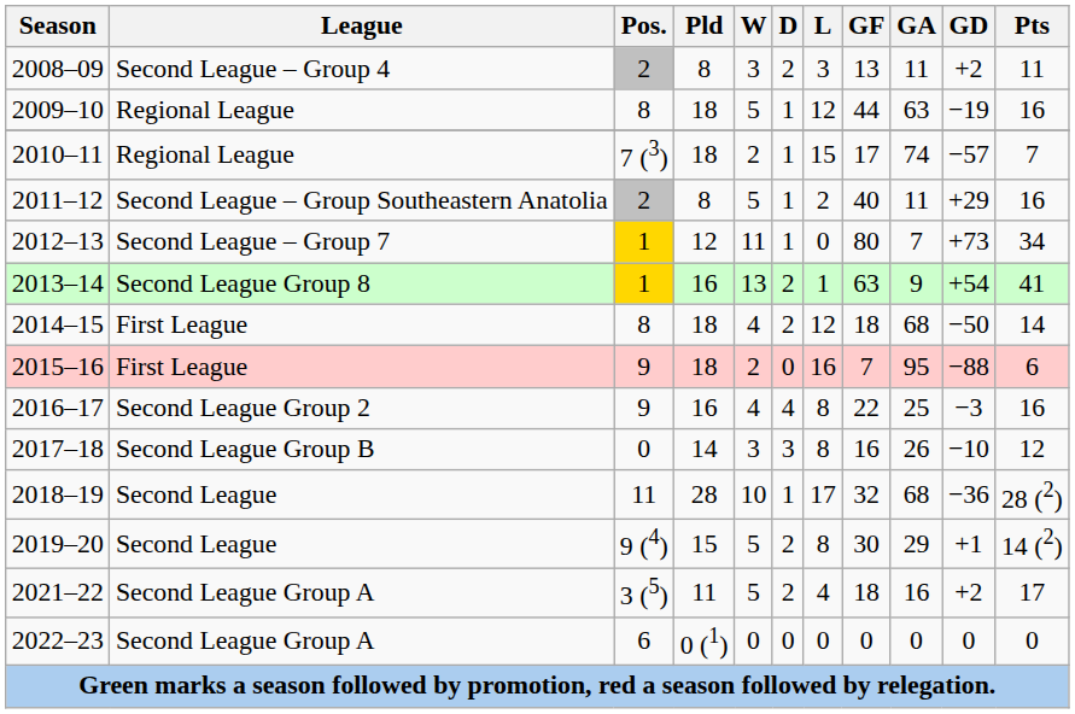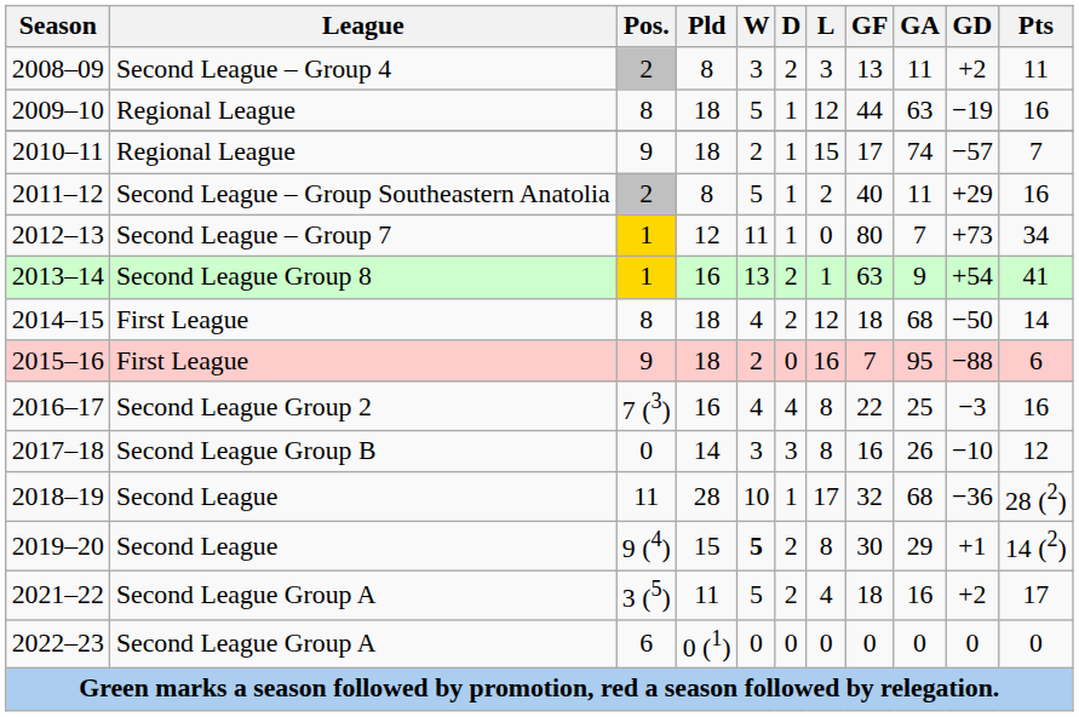 <table class="wikitable">
 <tr>
 <th>Season</th>
 <th>League</th>
 <th>Pos.</th>
 <th>Pld</th>
 <th>W</th>
 <th>D</th>
 <th>L</th>
 <th>GF</th>
 <th>GA</th>
 <th>GD</th>
 <th>Pts</th>
 </tr>
 <tr align=center>
 <td>2008–09</td>
 <td align=left>Second League – Group 4</td>
 <td bgcolor=silver>2</td>
 <td>8</td>
 <td>3</td>
 <td>2</td>
 <td>3</td>
 <td>13</td>
 <td>11</td>
 <td>+2</td>
 <td>11</td>
 </tr>
 <tr align=center>
 <td>2009–10</td>
 <td align=left>Regional League</td>
 <td>8</td>
 <td>18</td>
 <td>5</td>
 <td>1</td>
 <td>12</td>
 <td>44</td>
 <td>63</td>
 <td>−19</td>
 <td>16</td>
 </tr>
 <tr align=center>
 </tr>
 <tr align=center>
 <td>2010–11</td>
 <td align=left>Regional League</td>
-<td>7 (<sup>3</sup>)</td>
+<td>9</td>
 <td>18</td>
 <td>2</td>
 <td>1</td>
 <td>15</td>
 <td>17</td>
 <td>74</td>
 <td>−57</td>
 <td>7</td>
 </tr>
 <tr align=center>
 <td>2011–12</td>
 <td align=left>Second League – Group Southeastern Anatolia</td>
 <td bgcolor=silver>2</td>
 <td>8</td>
 <td>5</td>
 <td>1</td>
 <td>2</td>
 <td>40</td>
 <td>11</td>
 <td>+29</td>
 <td>16</td>
 </tr>
 <tr align=center>
 <td>2012–13</td>
 <td align=left>Second League – Group 7</td>
 <td bgcolor=gold>1</td>
 <td>12</td>
 <td>11</td>
 <td>1</td>
 <td>0</td>
 <td>80</td>
 <td>7</td>
 <td>+73</td>
 <td>34</td>
 </tr>
 <tr align=center bgcolor=#cfc>
 <td>2013–14</td>
 <td align=left>Second League Group 8</td>
 <td bgcolor=gold>1</td>
 <td>16</td>
 <td>13</td>
 <td>2</td>
 <td>1</td>
 <td>63</td>
 <td>9</td>
 <td>+54</td>
 <td>41</td>
 </tr>
 <tr align=center>
 <td>2014–15</td>
 <td align=left>First League</td>
 <td>8</td>
 <td>18</td>
 <td>4</td>
 <td>2</td>
 <td>12</td>
 <td>18</td>
 <td>68</td>
 <td>−50</td>
 <td>14</td>
 </tr>
 <tr align=center bgcolor=#fcc>
 <td>2015–16</td>
 <td align=left>First League</td>
 <td>9</td>
 <td>18</td>
 <td>2</td>
 <td>0</td>
 <td>16</td>
 <td>7</td>
 <td>95</td>
 <td>−88</td>
 <td>6</td>
 </tr>
 <tr align=center>
 <td>2016–17</td>
 <td align=left>Second League Group 2</td>
-<td>9</td>
+<td>7 (<sup>3</sup>)</td>
 <td>16</td>
 <td>4</td>
 <td>4</td>
 <td>8</td>
 <td>22</td>
 <td>25</td>
 <td>−3</td>
 <td>16</td>
 </tr>
 <tr align=center>
 <td>2017–18</td>
 <td align=left>Second League Group B</td>
 <td>0</td>
 <td>14</td>
 <td>3</td>
 <td>3</td>
 <td>8</td>
 <td>16</td>
 <td>26</td>
 <td>−10</td>
 <td>12</td>
 </tr>
 <tr align=center>
 <td>2018–19</td>
 <td align=left>Second League</td>
 <td>11</td>
 <td>28</td>
 <td>10</td>
 <td>1</td>
 <td>17</td>
 <td>32</td>
 <td>68</td>
 <td>−36</td>
 <td>28 (<sup>2</sup>)</td>
 </tr>
 <tr align=center>
 <td>2019–20</td>
 <td align=left>Second League</td>
 <td>9 (<sup>4</sup>)</td>
 <td>15</td>
-<td>5</td>
+<td><strong>5</strong></td>
 <td>2</td>
 <td>8</td>
 <td>30</td>
 <td>29</td>
 <td>+1</td>
 <td>14 (<sup>2</sup>)</td>
 </tr>
 <tr align=center>
 <td>2021–22</td>
 <td align=left>Second League Group A</td>
 <td>3 (<sup>5</sup>)</td>
 <td>11</td>
 <td>5</td>
 <td>2</td>
 <td>4</td>
 <td>18</td>
 <td>16</td>
 <td>+2</td>
 <td>17</td>
 </tr>
 <tr align=center>
 <td>2022–23</td>
 <td align=left>Second League Group A</td>
 <td>6</td>
 <td>0 (<sup>1</sup>)</td>
 <td>0</td>
 <td>0</td>
 <td>0</td>
 <td>0</td>
 <td>0</td>
 <td>0</td>
 <td>0</td>
 </tr>
 <tr bgcolor=#abcdef>
 <td colspan=11 align=center><strong>Green marks a season followed by promotion, red a season followed by relegation.</strong></td>
 </tr>
 </table>
